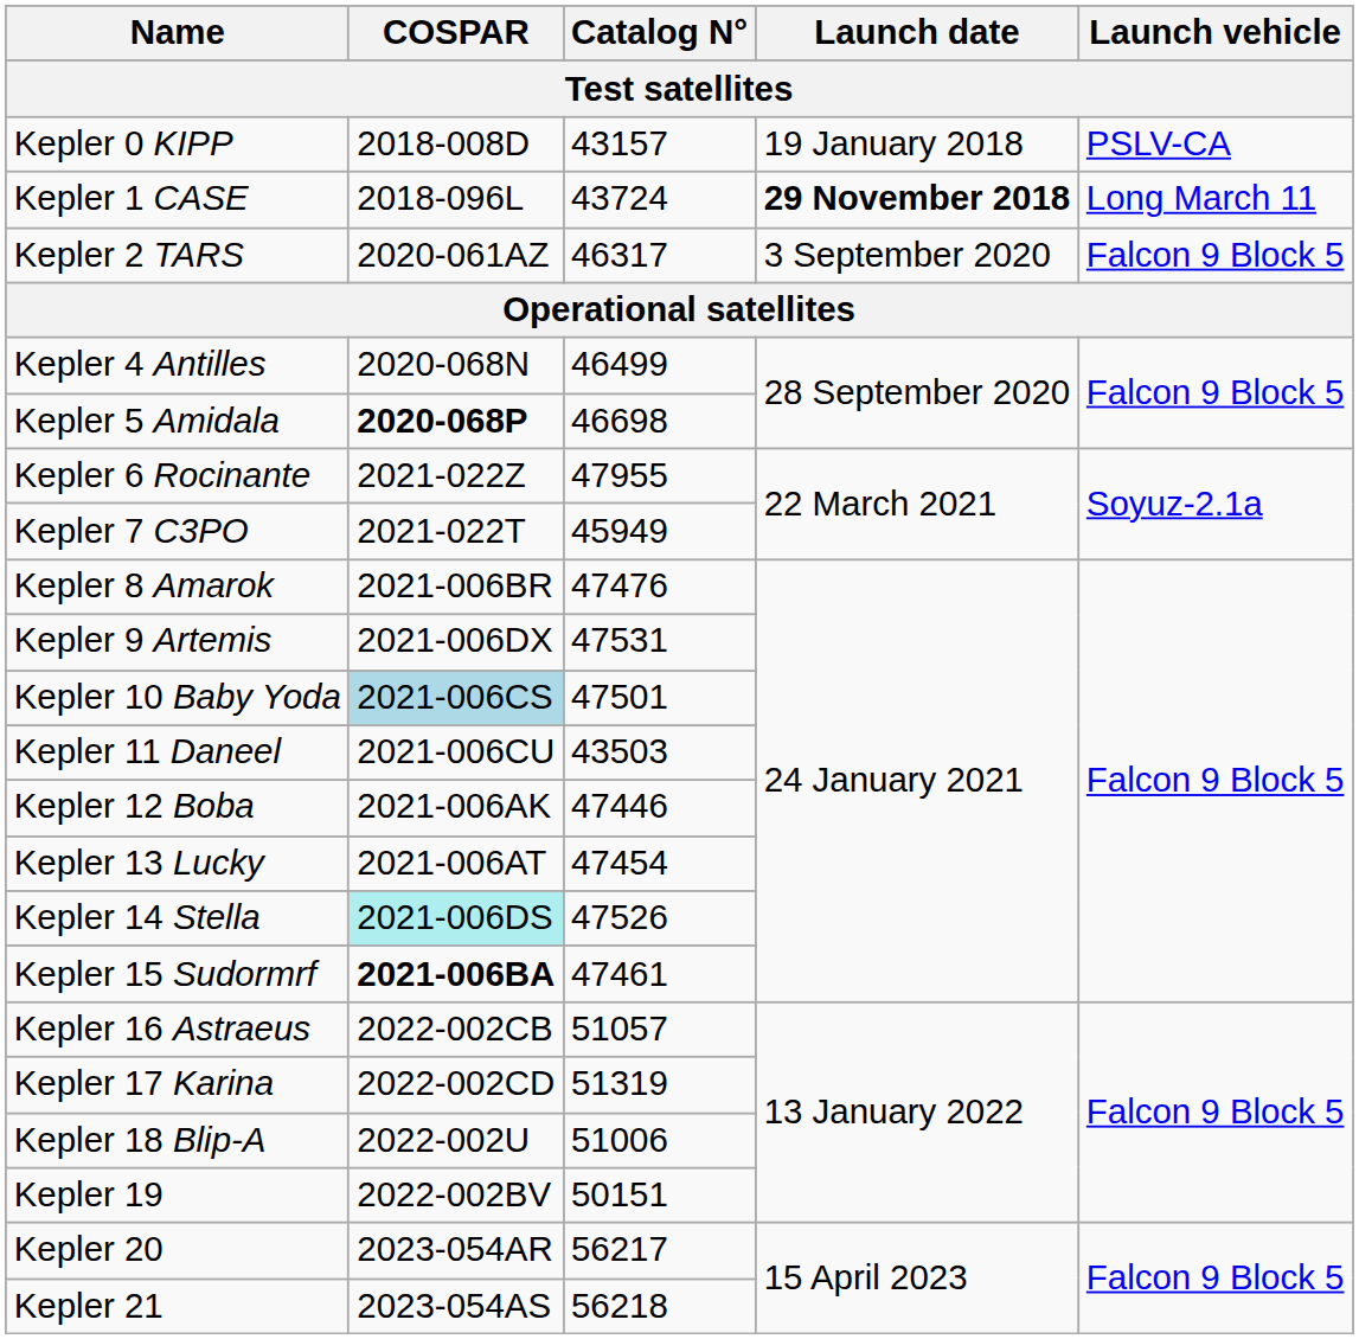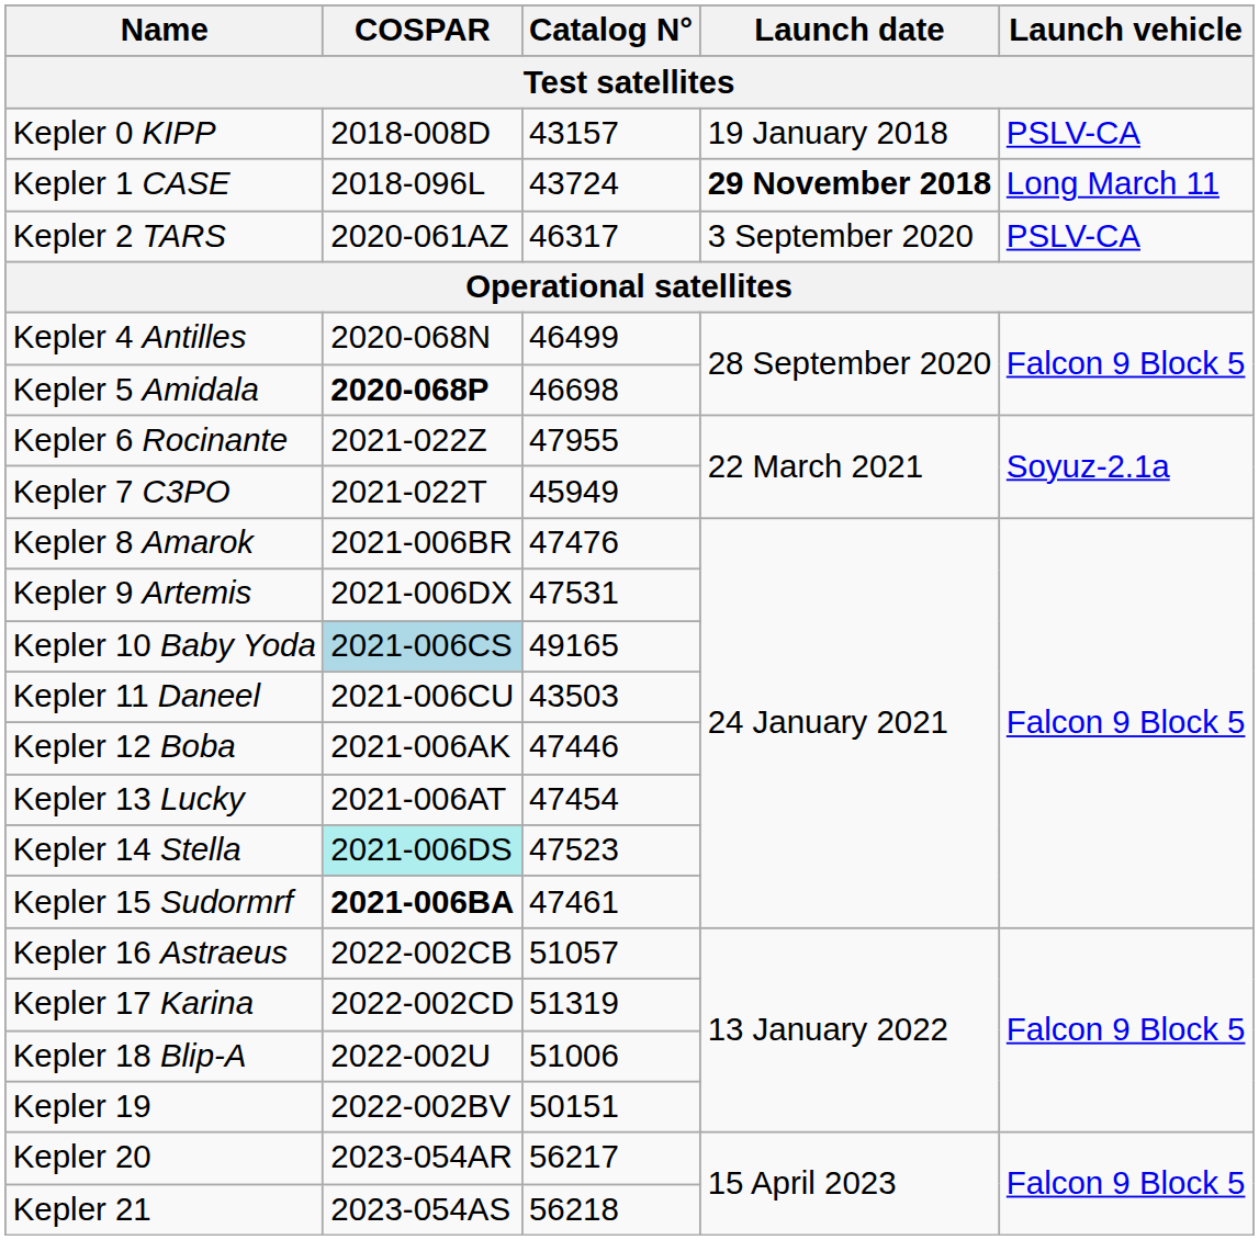 <table class="wikitable">
 <tr>
 <th>Name</th>
 <th>COSPAR</th>
 <th>Catalog N°</th>
 <th>Launch date</th>
 <th>Launch vehicle</th>
 </tr>
 <tr>
 <th colspan=5>Test satellites</th>
 </tr>
 <tr>
 <td>Kepler 0 <em>KIPP</em></td>
 <td>2018-008D</td>
 <td>43157</td>
 <td>19 January 2018</td>
 <td><a href='#'>PSLV-CA</a></td>
 </tr>
 <tr>
 <td>Kepler 1 <em>CASE</em></td>
 <td>2018-096L</td>
 <td>43724</td>
 <td><strong>29 November 2018</strong></td>
 <td><a href='#'>Long March 11</a></td>
 </tr>
 <tr>
 <td>Kepler 2 <em>TARS</em></td>
 <td>2020-061AZ</td>
 <td>46317</td>
 <td>3 September 2020</td>
-<td><a href='#'>Falcon 9 Block 5</a></td>
+<td><a href='#'>PSLV-CA</a></td>
 </tr>
 <tr>
 <th colspan=5>Operational satellites</th>
 </tr>
 <tr>
 <td>Kepler 4 <em>Antilles</em></td>
 <td>2020-068N</td>
 <td>46499</td>
 <td rowspan=2>28 September 2020</td>
 <td rowspan=2><a href='#'>Falcon 9 Block 5</a></td>
 </tr>
 <tr>
 <td>Kepler 5 <em>Amidala</em></td>
 <td><strong>2020-068P</strong></td>
 <td>46698</td>
 </tr>
 <tr>
 <td>Kepler 6 <em>Rocinante</em></td>
 <td>2021-022Z</td>
 <td>47955</td>
 <td rowspan=2>22 March 2021</td>
 <td rowspan=2><a href='#'>Soyuz-2.1a</a></td>
 </tr>
 <tr>
 <td>Kepler 7 <em>C3PO</em></td>
 <td>2021-022T</td>
 <td>45949</td>
 </tr>
 <tr>
 <td>Kepler 8 <em>Amarok</em></td>
 <td>2021-006BR</td>
 <td>47476</td>
 <td rowspan=8>24 January 2021</td>
 <td rowspan=8><a href='#'>Falcon 9 Block 5</a></td>
 </tr>
 <tr>
 <td>Kepler 9 <em>Artemis</em></td>
 <td>2021-006DX</td>
 <td>47531</td>
 </tr>
 <tr>
 <td>Kepler 10 <em>Baby Yoda</em></td>
 <td style="background: lightblue;">2021-006CS</td>
-<td>47501</td>
+<td>49165</td>
 </tr>
 <tr>
 <td>Kepler 11 <em>Daneel</em></td>
 <td>2021-006CU</td>
 <td>43503</td>
 </tr>
 <tr>
 <td>Kepler 12 <em>Boba</em></td>
 <td>2021-006AK</td>
 <td>47446</td>
 </tr>
 <tr>
 <td>Kepler 13 <em>Lucky</em></td>
 <td>2021-006AT</td>
 <td>47454</td>
 </tr>
 <tr>
 <td>Kepler 14 <em>Stella</em></td>
 <td style="background: paleturquoise;">2021-006DS</td>
-<td>47526</td>
+<td>47523</td>
 </tr>
 <tr>
 <td>Kepler 15 <em>Sudormrf</em></td>
 <td><strong>2021-006BA</strong></td>
 <td>47461</td>
 </tr>
 <tr>
 <td>Kepler 16 <em>Astraeus</em></td>
 <td>2022-002CB</td>
 <td>51057</td>
 <td rowspan=4>13 January 2022</td>
 <td rowspan=4><a href='#'>Falcon 9 Block 5</a></td>
 </tr>
 <tr>
 <td>Kepler 17 <em>Karina</em></td>
 <td>2022-002CD</td>
 <td>51319</td>
 </tr>
 <tr>
 <td>Kepler 18 <em>Blip-A</em></td>
 <td>2022-002U</td>
 <td>51006</td>
 </tr>
 <tr>
 <td>Kepler 19</td>
 <td>2022-002BV</td>
 <td>50151</td>
 </tr>
 <tr>
 <td>Kepler 20</td>
 <td>2023-054AR</td>
 <td>56217</td>
 <td rowspan=4>15 April 2023</td>
 <td rowspan=4><a href='#'>Falcon 9 Block 5</a></td>
 </tr>
 <tr>
 <td>Kepler 21</td>
 <td>2023-054AS</td>
 <td>56218</td>
 </tr>
 </table>
